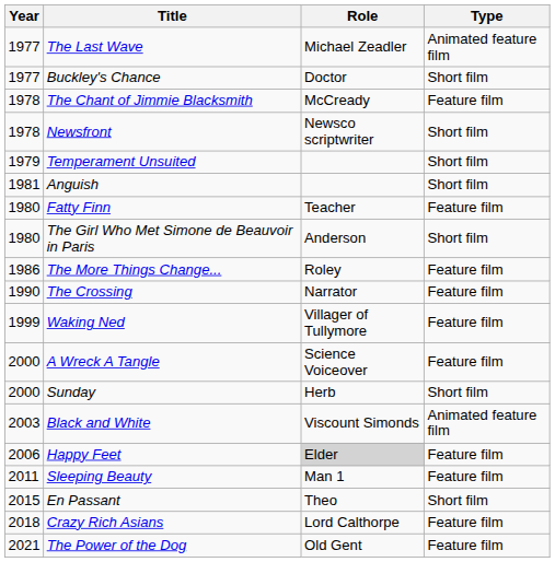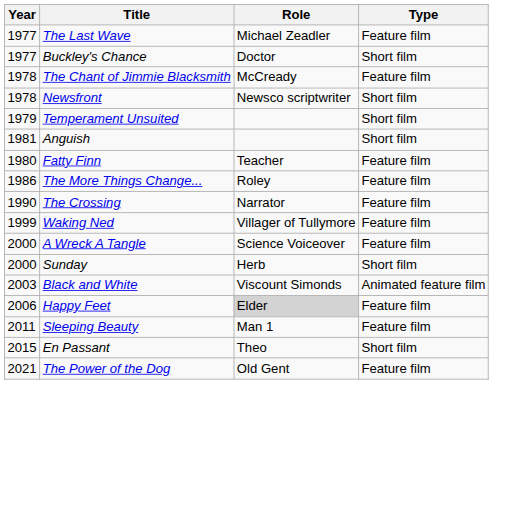 <table class="wikitable">
 <tr>
 <th>Year</th>
 <th>Title</th>
 <th>Role</th>
 <th>Type</th>
 </tr>
 <tr>
 <td>1977</td>
 <td><em><a href='#'>The Last Wave</a></em></td>
 <td>Michael Zeadler</td>
-<td>Animated feature film</td>
+<td>Feature film</td>
 </tr>
 <tr>
 <td>1977</td>
 <td><em>Buckley's Chance</em></td>
 <td>Doctor</td>
 <td>Short film</td>
 </tr>
 <tr>
 <td>1978</td>
 <td><em><a href='#'>The Chant of Jimmie Blacksmith</a></em></td>
 <td>McCready</td>
 <td>Feature film</td>
 </tr>
 <tr>
 <td>1978</td>
 <td><em><a href='#'>Newsfront</a></em></td>
 <td>Newsco scriptwriter</td>
 <td>Short film</td>
 </tr>
 <tr>
 <td>1979</td>
 <td><em><a href='#'>Temperament Unsuited</a></em></td>
 <td></td>
 <td>Short film</td>
 </tr>
 <tr>
 <td>1981</td>
 <td><em>Anguish</em></td>
 <td></td>
 <td>Short film</td>
 </tr>
 <tr>
 <td>1980</td>
 <td><em><a href='#'>Fatty Finn</a></em></td>
 <td>Teacher</td>
 <td>Feature film</td>
-</tr>
-<tr>
-<td>1980</td>
-<td><em>The Girl Who Met Simone de Beauvoir in Paris</em></td>
-<td>Anderson</td>
-<td>Short film</td>
 </tr>
 <tr>
 <td>1986</td>
 <td><em><a href='#'>The More Things Change...</a></em></td>
 <td>Roley</td>
 <td>Feature film</td>
 </tr>
 <tr>
 <td>1990</td>
 <td><em><a href='#'>The Crossing</a></em></td>
 <td>Narrator</td>
 <td>Feature film</td>
 </tr>
 <tr>
 <td>1999</td>
 <td><em><a href='#'>Waking Ned</a></em></td>
 <td>Villager of Tullymore</td>
 <td>Feature film</td>
 </tr>
 <tr>
 <td>2000</td>
 <td><em><a href='#'>A Wreck A Tangle</a></em></td>
 <td>Science Voiceover</td>
 <td>Feature film</td>
 </tr>
 <tr>
 <td>2000</td>
 <td><em>Sunday</em></td>
 <td>Herb</td>
 <td>Short film</td>
 </tr>
 <tr>
 <td>2003</td>
 <td><em><a href='#'>Black and White</a></em></td>
 <td>Viscount Simonds</td>
 <td>Animated feature film</td>
 </tr>
 <tr>
 <td>2006</td>
 <td><em><a href='#'>Happy Feet</a></em></td>
 <td style="background: lightgrey;">Elder</td>
 <td>Feature film</td>
 </tr>
 <tr>
 <td>2011</td>
 <td><em><a href='#'>Sleeping Beauty</a></em></td>
 <td>Man 1</td>
 <td>Feature film</td>
 </tr>
 <tr>
 <td>2015</td>
 <td><em>En Passant</em></td>
 <td>Theo</td>
 <td>Short film</td>
 </tr>
 <tr>
-<td>2018</td>
-<td><em><a href='#'>Crazy Rich Asians</a></em></td>
-<td>Lord Calthorpe</td>
-<td>Feature film</td>
-</tr>
-<tr>
 <td>2021</td>
 <td><em><a href='#'>The Power of the Dog</a></em></td>
 <td>Old Gent</td>
 <td>Feature film</td>
 </tr>
 </table>
